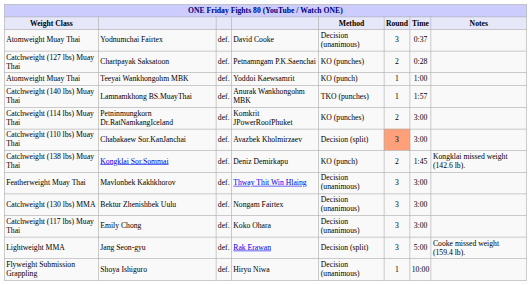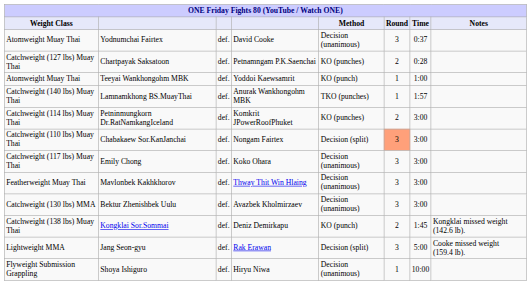 <table class="wikitable" style="font-size: 80%;">
 <tr>
 <th colspan="8" style="background-color: #ccf; color: #000080; text-align: center;"><strong>ONE Friday Fights 80 (YouTube / Watch ONE)</strong></th>
 </tr>
 <tr>
 <th colspan="1" style="background-color: #E6E8FA; color: #000000; text-align: center;">Weight Class</th>
 <th colspan="1" style="background-color: #E6E8FA; color: #000000; text-align: center;"></th>
 <th colspan="1" style="background-color: #E6E8FA; color: #000000; text-align: center;"></th>
 <th colspan="1" style="background-color: #E6E8FA; color: #000000; text-align: center;"></th>
 <th colspan="1" style="background-color: #E6E8FA; color: #000000; text-align: center;">Method</th>
 <th colspan="1" style="background-color: #E6E8FA; color: #000000; text-align: center;">Round</th>
 <th colspan="1" style="background-color: #E6E8FA; color: #000000; text-align: center;">Time</th>
 <th colspan="1" style="background-color: #E6E8FA; color: #000000; text-align: center;">Notes</th>
 </tr>
 <tr>
 <td>Atomweight Muay Thai</td>
 <td> Yodnumchai Fairtex</td>
 <td>def.</td>
 <td> David Cooke</td>
 <td>Decision (unanimous)</td>
 <td align=center>3</td>
 <td align=center>0:37</td>
 <td></td>
 </tr>
 <tr>
 <td>Catchweight (127 lbs) Muay Thai</td>
 <td> Chartpayak Saksatoon</td>
 <td>def.</td>
 <td> Petnamngam P.K.Saenchai</td>
 <td>KO (punches)</td>
 <td align=center>2</td>
 <td align=center>0:28</td>
 <td></td>
 </tr>
 <tr>
 <td>Atomweight Muay Thai</td>
 <td> Teeyai Wankhongohm MBK</td>
 <td>def.</td>
 <td> Yoddoi Kaewsamrit</td>
 <td>KO (punch)</td>
 <td align=center>1</td>
 <td align=center>1:00</td>
 <td></td>
 </tr>
 <tr>
 <td>Catchweight (140 lbs) Muay Thai</td>
 <td> Lamnamkhong BS.MuayThai</td>
 <td>def.</td>
 <td> Anurak Wankhongohm MBK</td>
 <td>TKO (punches)</td>
 <td align=center>1</td>
 <td align=center>1:57</td>
 <td></td>
 </tr>
 <tr>
 <td>Catchweight (114 lbs) Muay Thai</td>
 <td> Petninmungkorn Dr.RatNamkangIceland</td>
 <td>def.</td>
 <td> Komkrit JPowerRoofPhuket</td>
 <td>KO (punches)</td>
 <td align=center>2</td>
 <td align=center>3:00</td>
 <td></td>
 </tr>
 <tr>
 <td>Catchweight (110 lbs) Muay Thai</td>
 <td> Chabakaew Sor.KanJanchai</td>
 <td>def.</td>
-<td> Avazbek Kholmirzaev</td>
+<td> Nongam Fairtex</td>
 <td>Decision (split)</td>
 <td align=center style="background: lightsalmon;">3</td>
 <td align=center>3:00</td>
 <td></td>
 </tr>
 <tr>
-<td>Catchweight (138 lbs) Muay Thai</td>
-<td> <a href='#'>Kongklai Sor.Sommai</a></td>
+<td>Catchweight (117 lbs) Muay Thai</td>
+<td> Emily Chong</td>
 <td>def.</td>
-<td> Deniz Demirkapu</td>
-<td>KO (punch)</td>
-<td align=center>2</td>
-<td align=center>1:45</td>
-<td>Kongklai missed weight (142.6 lb).</td>
+<td> Koko Ohara</td>
+<td>Decision (unanimous)</td>
+<td align=center>3</td>
+<td align=center>3:00</td>
+<td></td>
 </tr>
 <tr>
 <td>Featherweight Muay Thai</td>
 <td> Mavlonbek Kakhkhorov</td>
 <td>def.</td>
 <td> <a href='#'>Thway Thit Win Hlaing</a></td>
 <td>Decision (unanimous)</td>
 <td align=center>3</td>
 <td align=center>3:00</td>
 <td></td>
 </tr>
 <tr>
 <td>Catchweight (130 lbs) MMA</td>
 <td> Bektur Zhenishbek Uulu</td>
 <td>def.</td>
-<td> Nongam Fairtex</td>
+<td> Avazbek Kholmirzaev</td>
 <td>Decision (unanimous)</td>
 <td align=center>3</td>
 <td align=center>3:00</td>
 <td></td>
 </tr>
 <tr>
-<td>Catchweight (117 lbs) Muay Thai</td>
-<td> Emily Chong</td>
+<td>Catchweight (138 lbs) Muay Thai</td>
+<td> <a href='#'>Kongklai Sor.Sommai</a></td>
 <td>def.</td>
-<td> Koko Ohara</td>
-<td>Decision (unanimous)</td>
-<td align=center>3</td>
-<td align=center>3:00</td>
-<td></td>
+<td> Deniz Demirkapu</td>
+<td>KO (punch)</td>
+<td align=center>2</td>
+<td align=center>1:45</td>
+<td>Kongklai missed weight (142.6 lb).</td>
 </tr>
 <tr>
 <td>Lightweight MMA</td>
 <td> Jang Seon-gyu</td>
 <td>def.</td>
 <td> <a href='#'>Rak Erawan</a></td>
 <td>Decision (split)</td>
 <td align=center>3</td>
 <td align=center>5:00</td>
 <td>Cooke missed weight (159.4 lb).</td>
 </tr>
 <tr>
 <td>Flyweight Submission Grappling</td>
 <td> Shoya Ishiguro</td>
 <td>def.</td>
 <td> Hiryu Niwa</td>
 <td>Decision (unanimous)</td>
 <td align=center>1</td>
 <td align=center>10:00</td>
 <td></td>
 </tr>
 </table>
